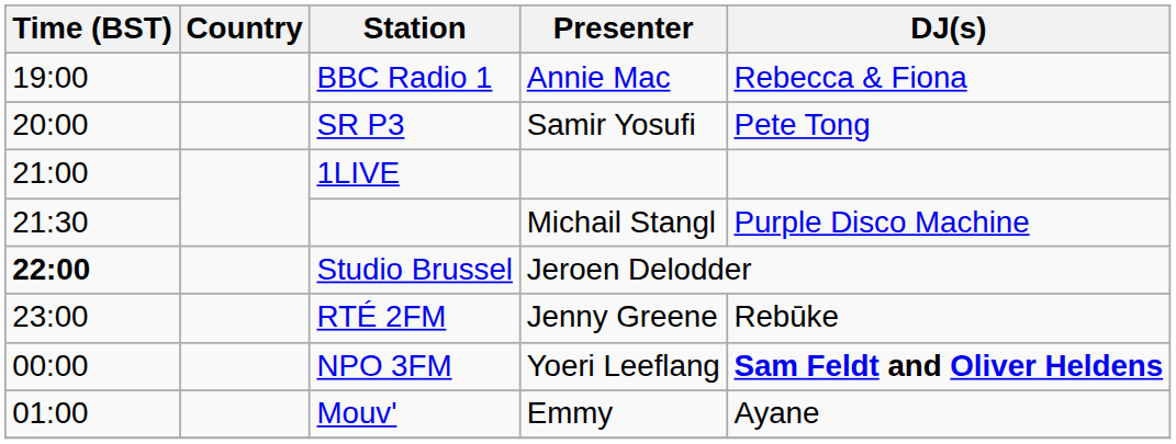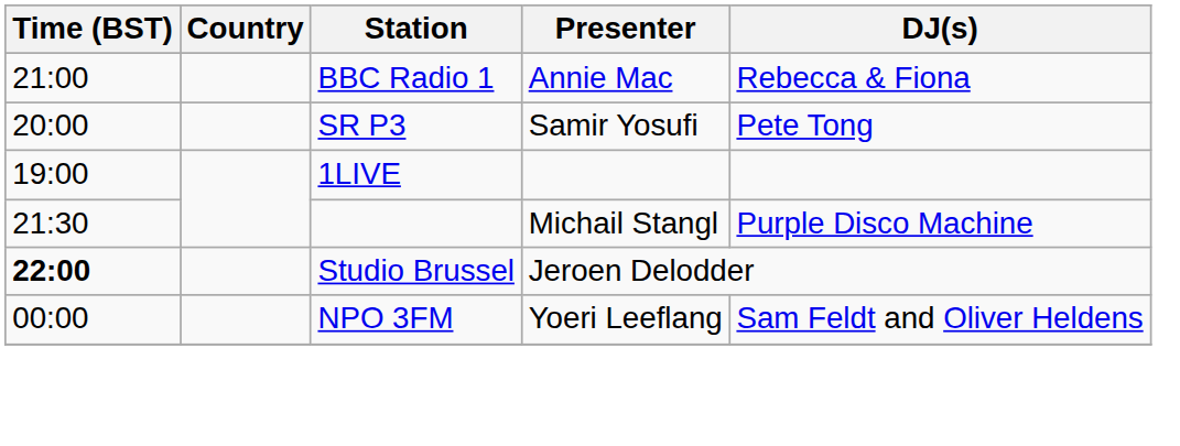 <table class="wikitable">
 <tr>
 <th>Time (BST)</th>
 <th>Country</th>
 <th>Station</th>
 <th>Presenter</th>
 <th>DJ(s)</th>
 </tr>
 <tr>
-<td>19:00</td>
+<td>21:00</td>
 <td></td>
 <td><a href='#'>BBC Radio 1</a></td>
 <td><a href='#'>Annie Mac</a></td>
 <td><a href='#'>Rebecca & Fiona</a></td>
 </tr>
 <tr>
 <td>20:00</td>
 <td></td>
 <td><a href='#'>SR P3</a></td>
 <td>Samir Yosufi</td>
 <td><a href='#'>Pete Tong</a></td>
 </tr>
 <tr>
-<td>21:00</td>
+<td>19:00</td>
 <td rowspan="2"></td>
 <td><a href='#'>1LIVE</a></td>
 <td></td>
 <td></td>
 </tr>
 <tr>
 <td>21:30</td>
 <td></td>
 <td>Michail Stangl</td>
 <td><a href='#'>Purple Disco Machine</a></td>
 </tr>
 <tr>
 <td><strong>22:00</strong></td>
 <td></td>
 <td><a href='#'>Studio Brussel</a></td>
 <td colspan="2">Jeroen Delodder</td>
 </tr>
 <tr>
-<td>23:00</td>
-<td></td>
-<td><a href='#'>RTÉ 2FM</a></td>
-<td>Jenny Greene</td>
-<td>Rebūke</td>
-</tr>
-<tr>
 <td>00:00</td>
 <td></td>
 <td><a href='#'>NPO 3FM</a></td>
 <td>Yoeri Leeflang</td>
-<td><strong><a href='#'>Sam Feldt</a> and <a href='#'>Oliver Heldens</a></strong></td>
-</tr>
-<tr>
-<td>01:00</td>
-<td></td>
-<td><a href='#'>Mouv'</a></td>
-<td>Emmy</td>
-<td>Ayane</td>
+<td><a href='#'>Sam Feldt</a> and <a href='#'>Oliver Heldens</a></td>
 </tr>
 <tr>
 </tr>
 </table>
